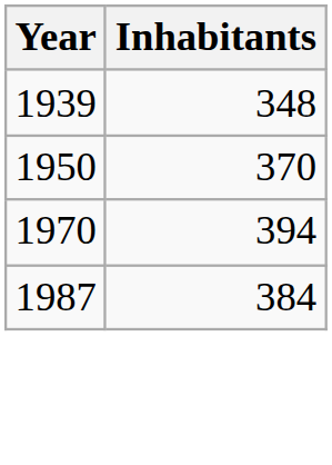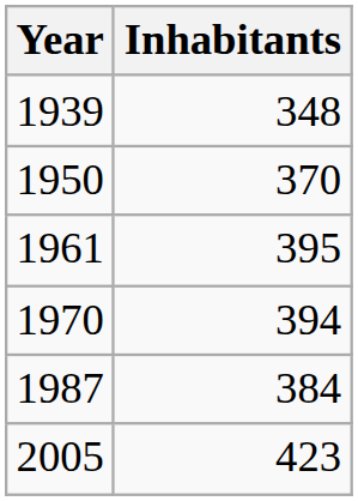 <table class="wikitable">
 <tr>
 <th>Year</th>
 <th>Inhabitants</th>
 </tr>
 <tr>
 <td>1939</td>
 <td align="right">348</td>
 </tr>
 <tr>
 <td>1950</td>
 <td align="right">370</td>
 </tr>
 <tr>
+<td>1961</td>
+<td align="right">395</td>
+</tr>
+<tr>
 <td>1970</td>
 <td align="right">394</td>
 </tr>
 <tr>
 <td>1987</td>
 <td align="right">384</td>
 </tr>
+<tr>
+<td>2005</td>
+<td align="right">423</td>
+</tr>
 </table>
